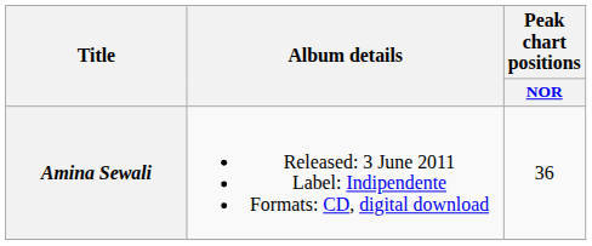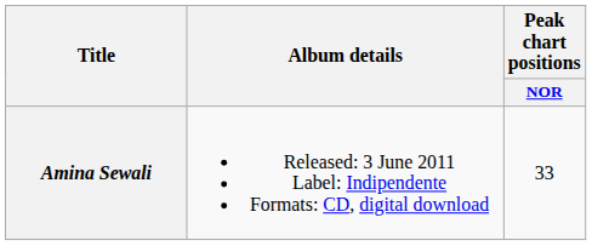 <table class="wikitable plainrowheaders" style="text-align:center;">
 <tr>
 <th scope="col" rowspan="2" style="width:9em;">Title</th>
 <th scope="col" rowspan="2" style="width:16em;">Album details</th>
 <th scope="col" colspan="1">Peak chart positions</th>
 </tr>
 <tr>
 <th scope="col" style="width:3em;font-size:85%;"><a href='#'>NOR</a><br></th>
 </tr>
 <tr>
 <th scope="row"><em>Amina Sewali</em></th>
 <td><br><ul><li>Released: 3 June 2011</li><li>Label: <a href='#'>Indipendente</a></li><li>Formats: <a href='#'>CD</a>, <a href='#'>digital download</a></li></ul></td>
-<td>36</td>
+<td>33</td>
 </tr>
 <tr>
 </tr>
 </table>
